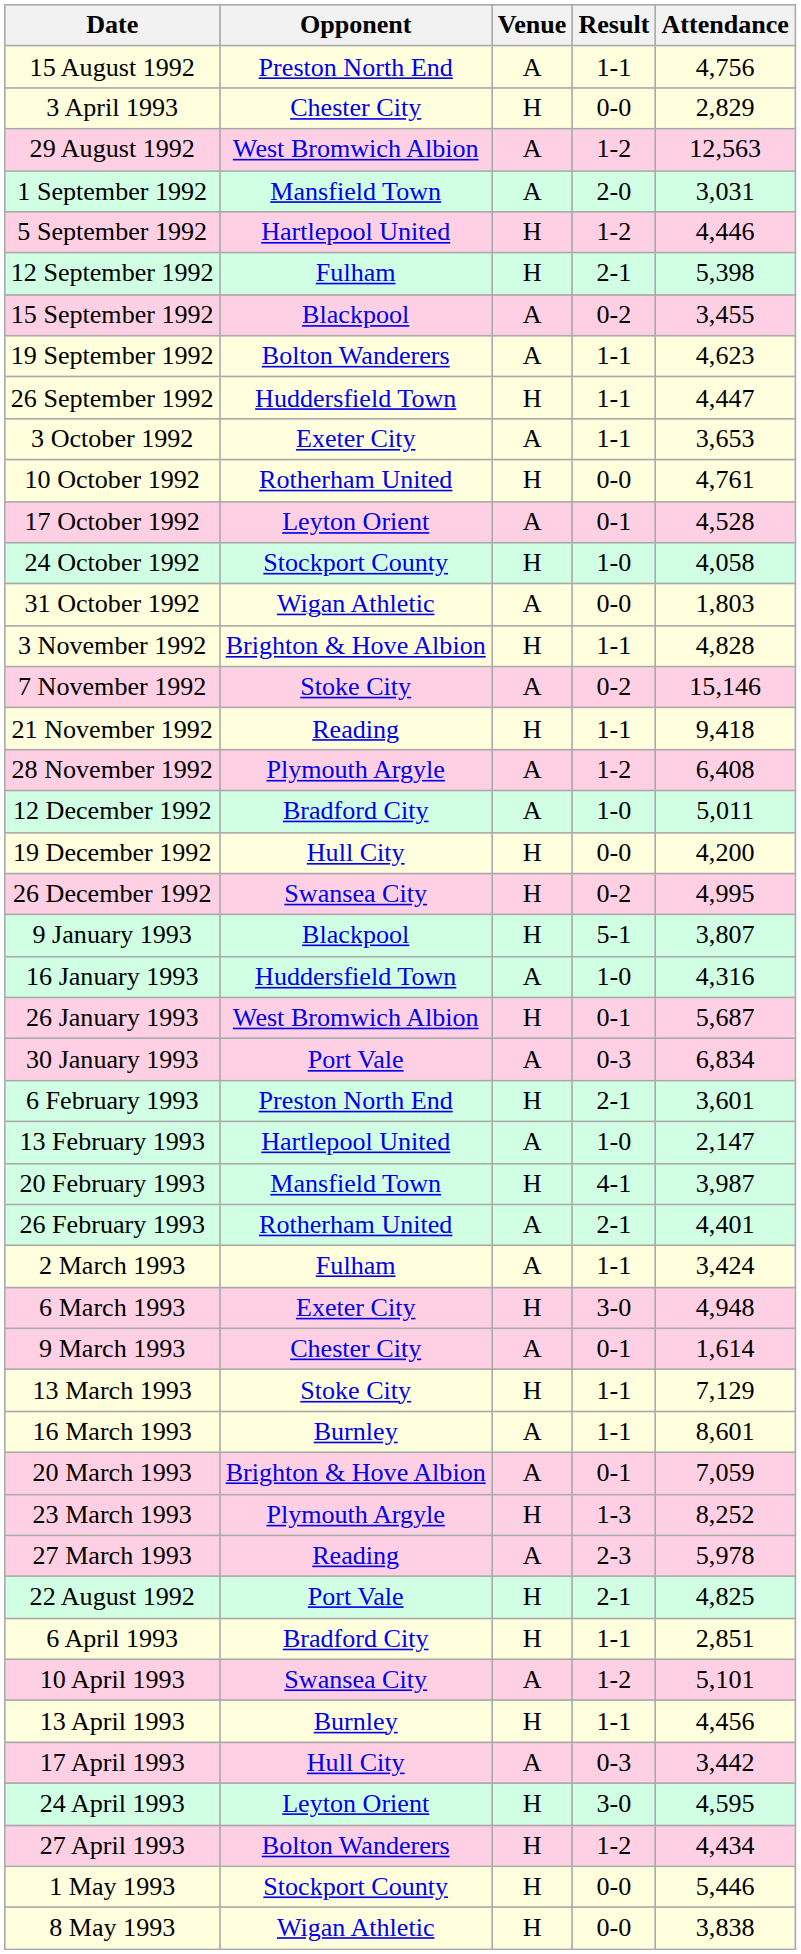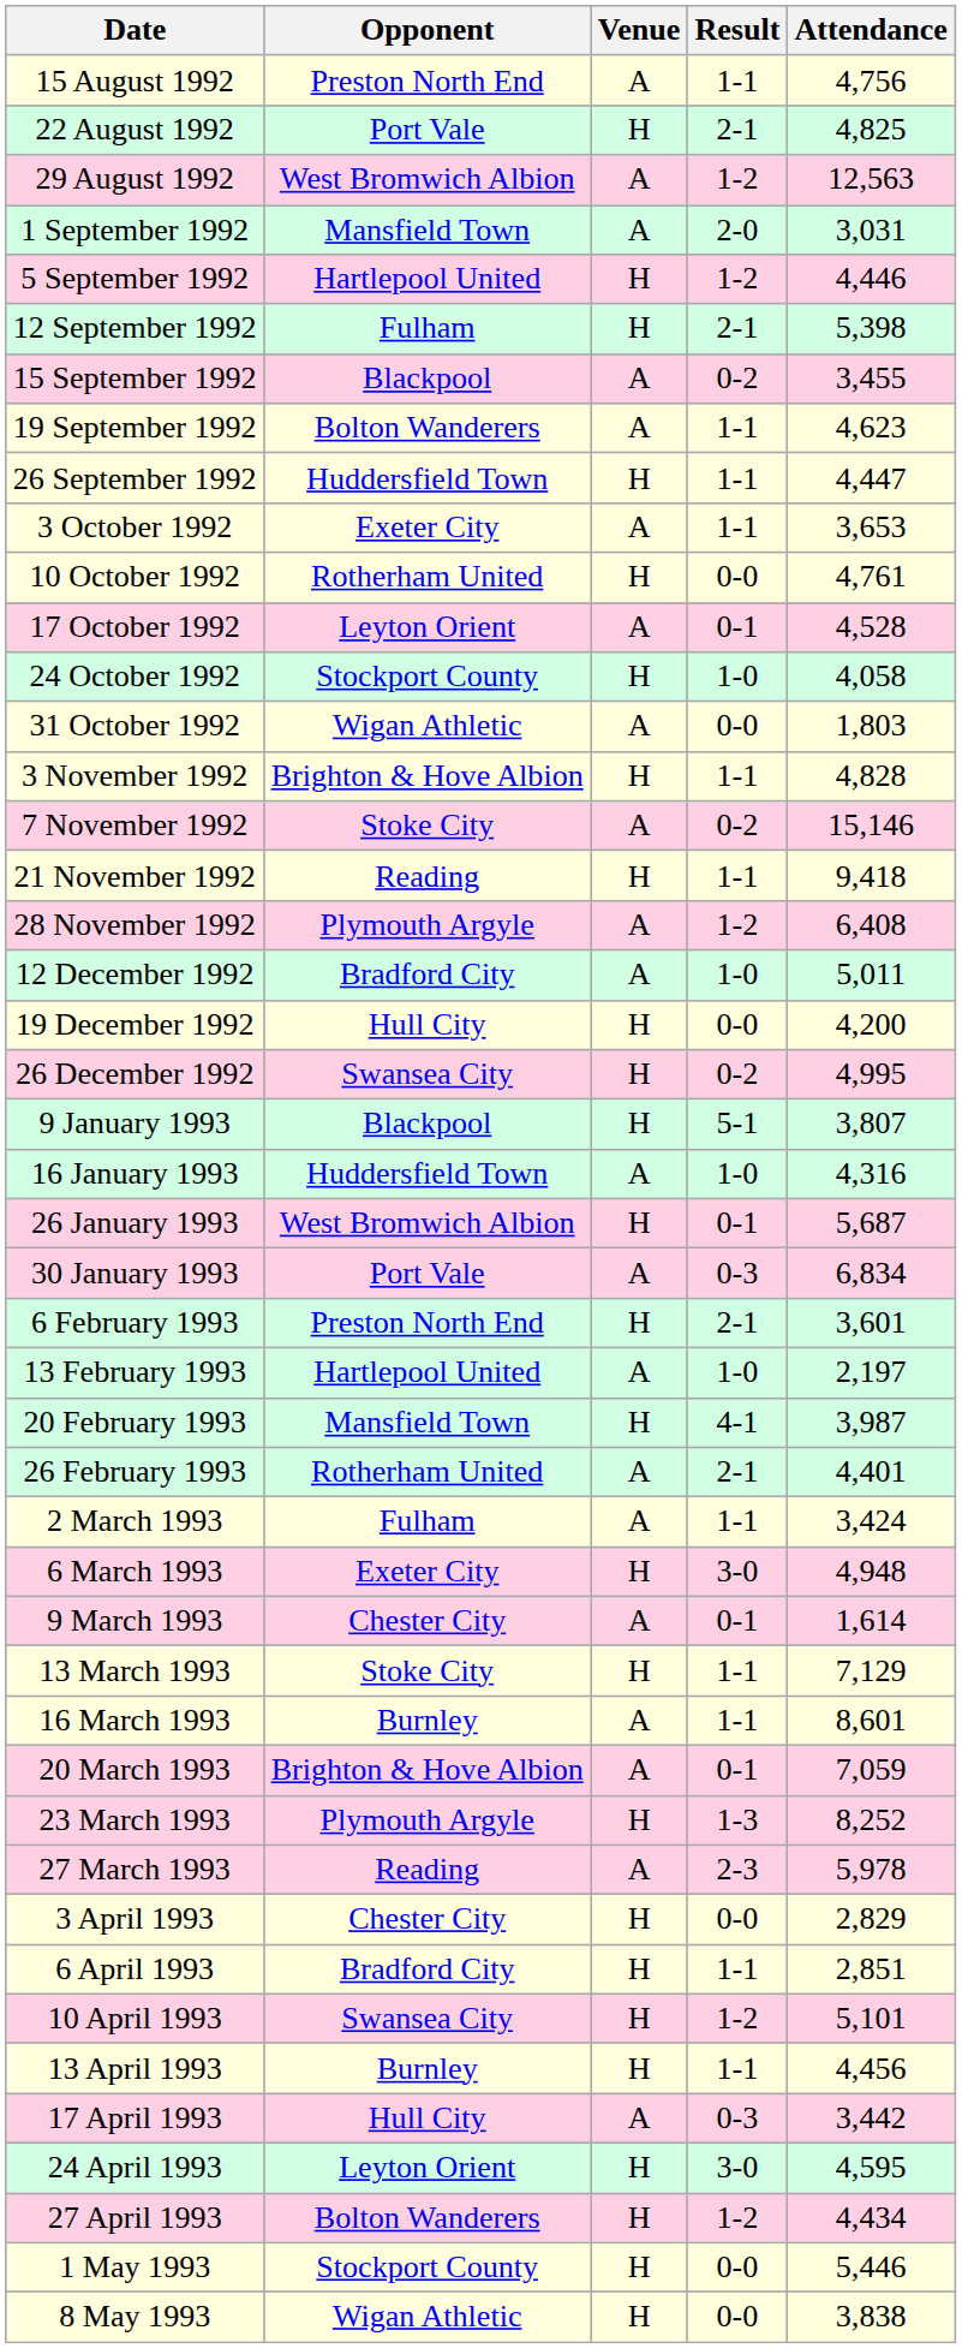 <table class="wikitable sortable" style="font-size:100%; text-align:center">
 <tr>
 <th>Date</th>
 <th>Opponent</th>
 <th>Venue</th>
 <th>Result</th>
 <th>Attendance</th>
 </tr>
 <tr style="background-color: #ffffdd;">
 <td>15 August 1992</td>
 <td><a href='#'>Preston North End</a></td>
 <td>A</td>
 <td>1-1</td>
 <td>4,756</td>
 </tr>
-<tr style="background-color: #ffffdd;">
-<td>3 April 1993</td>
-<td><a href='#'>Chester City</a></td>
+<tr style="background-color: #d0ffe3;">
+<td>22 August 1992</td>
+<td><a href='#'>Port Vale</a></td>
 <td>H</td>
-<td>0-0</td>
-<td>2,829</td>
+<td>2-1</td>
+<td>4,825</td>
 </tr>
 <tr style="background-color: #ffd0e3;">
 <td>29 August 1992</td>
 <td><a href='#'>West Bromwich Albion</a></td>
 <td>A</td>
 <td>1-2</td>
 <td>12,563</td>
 </tr>
 <tr style="background-color: #d0ffe3;">
 <td>1 September 1992</td>
 <td><a href='#'>Mansfield Town</a></td>
 <td>A</td>
 <td>2-0</td>
 <td>3,031</td>
 </tr>
 <tr style="background-color: #ffd0e3;">
 <td>5 September 1992</td>
 <td><a href='#'>Hartlepool United</a></td>
 <td>H</td>
 <td>1-2</td>
 <td>4,446</td>
 </tr>
 <tr style="background-color: #d0ffe3;">
 <td>12 September 1992</td>
 <td><a href='#'>Fulham</a></td>
 <td>H</td>
 <td>2-1</td>
 <td>5,398</td>
 </tr>
 <tr style="background-color: #ffd0e3;">
 <td>15 September 1992</td>
 <td><a href='#'>Blackpool</a></td>
 <td>A</td>
 <td>0-2</td>
 <td>3,455</td>
 </tr>
 <tr style="background-color: #ffffdd;">
 <td>19 September 1992</td>
 <td><a href='#'>Bolton Wanderers</a></td>
 <td>A</td>
 <td>1-1</td>
 <td>4,623</td>
 </tr>
 <tr style="background-color: #ffffdd;">
 <td>26 September 1992</td>
 <td><a href='#'>Huddersfield Town</a></td>
 <td>H</td>
 <td>1-1</td>
 <td>4,447</td>
 </tr>
 <tr style="background-color: #ffffdd;">
 <td>3 October 1992</td>
 <td><a href='#'>Exeter City</a></td>
 <td>A</td>
 <td>1-1</td>
 <td>3,653</td>
 </tr>
 <tr style="background-color: #ffffdd;">
 <td>10 October 1992</td>
 <td><a href='#'>Rotherham United</a></td>
 <td>H</td>
 <td>0-0</td>
 <td>4,761</td>
 </tr>
 <tr style="background-color: #ffd0e3;">
 <td>17 October 1992</td>
 <td><a href='#'>Leyton Orient</a></td>
 <td>A</td>
 <td>0-1</td>
 <td>4,528</td>
 </tr>
 <tr style="background-color: #d0ffe3;">
 <td>24 October 1992</td>
 <td><a href='#'>Stockport County</a></td>
 <td>H</td>
 <td>1-0</td>
 <td>4,058</td>
 </tr>
 <tr style="background-color: #ffffdd;">
 <td>31 October 1992</td>
 <td><a href='#'>Wigan Athletic</a></td>
 <td>A</td>
 <td>0-0</td>
 <td>1,803</td>
 </tr>
 <tr style="background-color: #ffffdd;">
 <td>3 November 1992</td>
 <td><a href='#'>Brighton & Hove Albion</a></td>
 <td>H</td>
 <td>1-1</td>
 <td>4,828</td>
 </tr>
 <tr style="background-color: #ffd0e3;">
 <td>7 November 1992</td>
 <td><a href='#'>Stoke City</a></td>
 <td>A</td>
 <td>0-2</td>
 <td>15,146</td>
 </tr>
 <tr style="background-color: #ffffdd;">
 <td>21 November 1992</td>
 <td><a href='#'>Reading</a></td>
 <td>H</td>
 <td>1-1</td>
 <td>9,418</td>
 </tr>
 <tr style="background-color: #ffd0e3;">
 <td>28 November 1992</td>
 <td><a href='#'>Plymouth Argyle</a></td>
 <td>A</td>
 <td>1-2</td>
 <td>6,408</td>
 </tr>
 <tr style="background-color: #d0ffe3;">
 <td>12 December 1992</td>
 <td><a href='#'>Bradford City</a></td>
 <td>A</td>
 <td>1-0</td>
 <td>5,011</td>
 </tr>
 <tr style="background-color: #ffffdd;">
 <td>19 December 1992</td>
 <td><a href='#'>Hull City</a></td>
 <td>H</td>
 <td>0-0</td>
 <td>4,200</td>
 </tr>
 <tr style="background-color: #ffd0e3;">
 <td>26 December 1992</td>
 <td><a href='#'>Swansea City</a></td>
 <td>H</td>
 <td>0-2</td>
 <td>4,995</td>
 </tr>
 <tr style="background-color: #d0ffe3;">
 <td>9 January 1993</td>
 <td><a href='#'>Blackpool</a></td>
 <td>H</td>
 <td>5-1</td>
 <td>3,807</td>
 </tr>
 <tr style="background-color: #d0ffe3;">
 <td>16 January 1993</td>
 <td><a href='#'>Huddersfield Town</a></td>
 <td>A</td>
 <td>1-0</td>
 <td>4,316</td>
 </tr>
 <tr style="background-color: #ffd0e3;">
 <td>26 January 1993</td>
 <td><a href='#'>West Bromwich Albion</a></td>
 <td>H</td>
 <td>0-1</td>
 <td>5,687</td>
 </tr>
 <tr style="background-color: #ffd0e3;">
 <td>30 January 1993</td>
 <td><a href='#'>Port Vale</a></td>
 <td>A</td>
 <td>0-3</td>
 <td>6,834</td>
 </tr>
 <tr style="background-color: #d0ffe3;">
 <td>6 February 1993</td>
 <td><a href='#'>Preston North End</a></td>
 <td>H</td>
 <td>2-1</td>
 <td>3,601</td>
 </tr>
 <tr style="background-color: #d0ffe3;">
 <td>13 February 1993</td>
 <td><a href='#'>Hartlepool United</a></td>
 <td>A</td>
 <td>1-0</td>
-<td>2,147</td>
+<td>2,197</td>
 </tr>
 <tr style="background-color: #d0ffe3;">
 <td>20 February 1993</td>
 <td><a href='#'>Mansfield Town</a></td>
 <td>H</td>
 <td>4-1</td>
 <td>3,987</td>
 </tr>
 <tr style="background-color: #d0ffe3;">
 <td>26 February 1993</td>
 <td><a href='#'>Rotherham United</a></td>
 <td>A</td>
 <td>2-1</td>
 <td>4,401</td>
 </tr>
 <tr style="background-color: #ffffdd;">
 <td>2 March 1993</td>
 <td><a href='#'>Fulham</a></td>
 <td>A</td>
 <td>1-1</td>
 <td>3,424</td>
 </tr>
 <tr style="background-color: #ffd0e3;">
 <td>6 March 1993</td>
 <td><a href='#'>Exeter City</a></td>
 <td>H</td>
 <td>3-0</td>
 <td>4,948</td>
 </tr>
 <tr style="background-color: #ffd0e3;">
 <td>9 March 1993</td>
 <td><a href='#'>Chester City</a></td>
 <td>A</td>
 <td>0-1</td>
 <td>1,614</td>
 </tr>
 <tr style="background-color: #ffffdd;">
 <td>13 March 1993</td>
 <td><a href='#'>Stoke City</a></td>
 <td>H</td>
 <td>1-1</td>
 <td>7,129</td>
 </tr>
 <tr style="background-color: #ffffdd;">
 <td>16 March 1993</td>
 <td><a href='#'>Burnley</a></td>
 <td>A</td>
 <td>1-1</td>
 <td>8,601</td>
 </tr>
 <tr style="background-color: #ffd0e3;">
 <td>20 March 1993</td>
 <td><a href='#'>Brighton & Hove Albion</a></td>
 <td>A</td>
 <td>0-1</td>
 <td>7,059</td>
 </tr>
 <tr style="background-color: #ffd0e3;">
 <td>23 March 1993</td>
 <td><a href='#'>Plymouth Argyle</a></td>
 <td>H</td>
 <td>1-3</td>
 <td>8,252</td>
 </tr>
 <tr style="background-color: #ffd0e3;">
 <td>27 March 1993</td>
 <td><a href='#'>Reading</a></td>
 <td>A</td>
 <td>2-3</td>
 <td>5,978</td>
 </tr>
-<tr style="background-color: #d0ffe3;">
-<td>22 August 1992</td>
-<td><a href='#'>Port Vale</a></td>
+<tr style="background-color: #ffffdd;">
+<td>3 April 1993</td>
+<td><a href='#'>Chester City</a></td>
 <td>H</td>
-<td>2-1</td>
-<td>4,825</td>
+<td>0-0</td>
+<td>2,829</td>
 </tr>
 <tr style="background-color: #ffffdd;">
 <td>6 April 1993</td>
 <td><a href='#'>Bradford City</a></td>
 <td>H</td>
 <td>1-1</td>
 <td>2,851</td>
 </tr>
 <tr style="background-color: #ffd0e3;">
 <td>10 April 1993</td>
 <td><a href='#'>Swansea City</a></td>
-<td>A</td>
+<td>H</td>
 <td>1-2</td>
 <td>5,101</td>
 </tr>
 <tr style="background-color: #ffffdd;">
 <td>13 April 1993</td>
 <td><a href='#'>Burnley</a></td>
 <td>H</td>
 <td>1-1</td>
 <td>4,456</td>
 </tr>
 <tr style="background-color: #ffd0e3;">
 <td>17 April 1993</td>
 <td><a href='#'>Hull City</a></td>
 <td>A</td>
 <td>0-3</td>
 <td>3,442</td>
 </tr>
 <tr style="background-color: #d0ffe3;">
 <td>24 April 1993</td>
 <td><a href='#'>Leyton Orient</a></td>
 <td>H</td>
 <td>3-0</td>
 <td>4,595</td>
 </tr>
 <tr style="background-color: #ffd0e3;">
 <td>27 April 1993</td>
 <td><a href='#'>Bolton Wanderers</a></td>
 <td>H</td>
 <td>1-2</td>
 <td>4,434</td>
 </tr>
 <tr style="background-color: #ffffdd;">
 <td>1 May 1993</td>
 <td><a href='#'>Stockport County</a></td>
 <td>H</td>
 <td>0-0</td>
 <td>5,446</td>
 </tr>
 <tr style="background-color: #ffffdd;">
 <td>8 May 1993</td>
 <td><a href='#'>Wigan Athletic</a></td>
 <td>H</td>
 <td>0-0</td>
 <td>3,838</td>
 </tr>
 </table>
